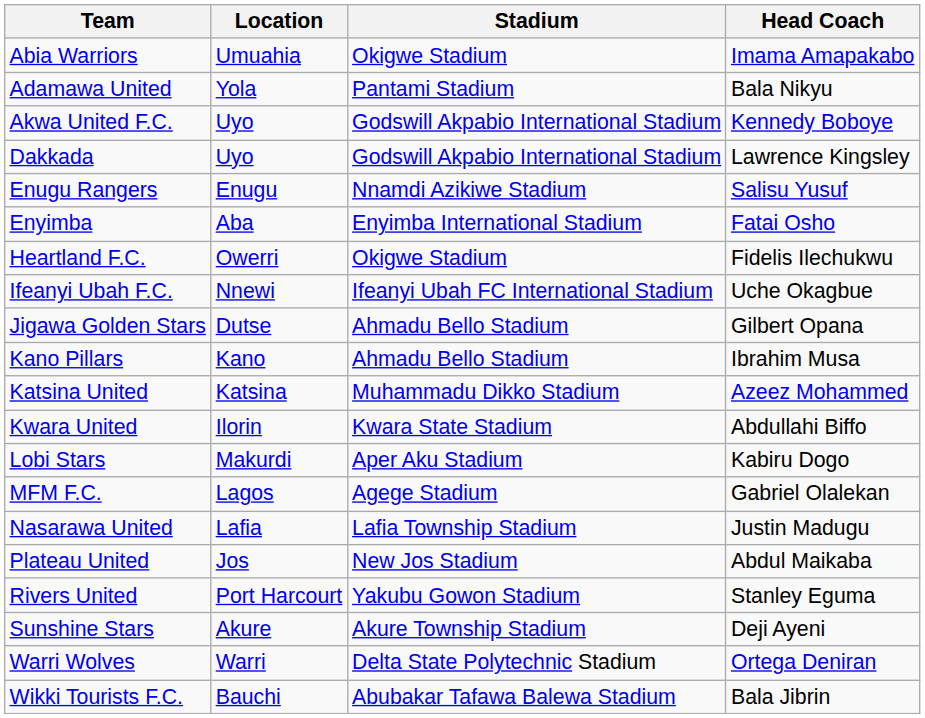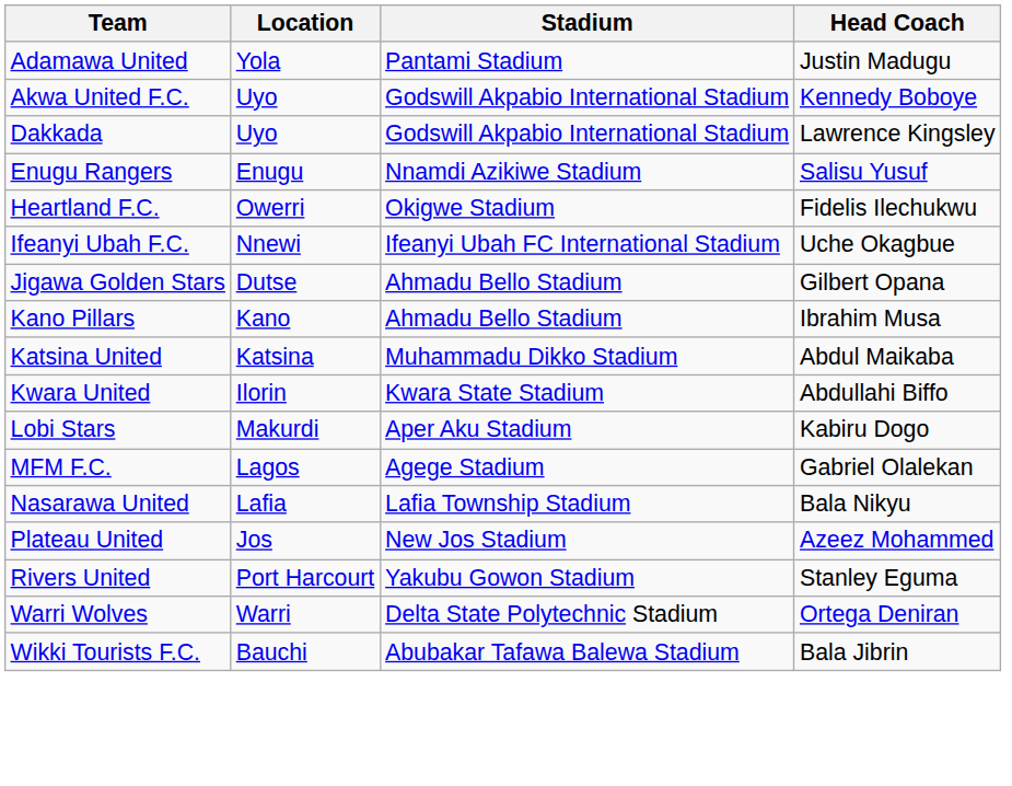 <table class="wikitable sortable">
 <tr>
 <th>Team</th>
 <th>Location</th>
 <th>Stadium</th>
 <th>Head Coach</th>
 </tr>
 <tr>
-<td><a href='#'>Abia Warriors</a></td>
-<td><a href='#'>Umuahia</a></td>
-<td><a href='#'>Okigwe Stadium</a></td>
-<td> <a href='#'>Imama Amapakabo</a></td>
-</tr>
-<tr>
 <td><a href='#'>Adamawa United</a></td>
 <td><a href='#'>Yola</a></td>
 <td><a href='#'>Pantami Stadium</a></td>
-<td> Bala Nikyu</td>
+<td> Justin Madugu</td>
 </tr>
 <tr>
 <td><a href='#'>Akwa United F.C.</a></td>
 <td><a href='#'>Uyo</a></td>
 <td><a href='#'>Godswill Akpabio International Stadium</a></td>
 <td> <a href='#'>Kennedy Boboye</a></td>
 </tr>
 <tr>
 <td><a href='#'>Dakkada</a></td>
 <td><a href='#'>Uyo</a></td>
 <td><a href='#'>Godswill Akpabio International Stadium</a></td>
 <td> Lawrence Kingsley</td>
 </tr>
 <tr>
 <td><a href='#'>Enugu Rangers</a></td>
 <td><a href='#'>Enugu</a></td>
 <td><a href='#'>Nnamdi Azikiwe Stadium</a></td>
 <td> <a href='#'>Salisu Yusuf</a></td>
-</tr>
-<tr>
-<td><a href='#'>Enyimba</a></td>
-<td><a href='#'>Aba</a></td>
-<td><a href='#'>Enyimba International Stadium</a></td>
-<td> <a href='#'>Fatai Osho</a></td>
 </tr>
 <tr>
 <td><a href='#'>Heartland F.C.</a></td>
 <td><a href='#'>Owerri</a></td>
 <td><a href='#'>Okigwe Stadium</a></td>
 <td> Fidelis Ilechukwu</td>
 </tr>
 <tr>
 <td><a href='#'>Ifeanyi Ubah F.C.</a></td>
 <td><a href='#'>Nnewi</a></td>
 <td><a href='#'>Ifeanyi Ubah FC International Stadium</a></td>
 <td> Uche Okagbue</td>
 </tr>
 <tr>
 <td><a href='#'>Jigawa Golden Stars</a></td>
 <td><a href='#'>Dutse</a></td>
 <td><a href='#'>Ahmadu Bello Stadium</a></td>
 <td> Gilbert Opana</td>
 </tr>
 <tr>
 <td><a href='#'>Kano Pillars</a></td>
 <td><a href='#'>Kano</a></td>
 <td><a href='#'>Ahmadu Bello Stadium</a></td>
 <td> Ibrahim Musa</td>
 </tr>
 <tr>
 <td><a href='#'>Katsina United</a></td>
 <td><a href='#'>Katsina</a></td>
 <td><a href='#'>Muhammadu Dikko Stadium</a></td>
-<td> <a href='#'>Azeez Mohammed</a></td>
+<td> Abdul Maikaba</td>
 </tr>
 <tr>
 <td><a href='#'>Kwara United</a></td>
 <td><a href='#'>Ilorin</a></td>
 <td><a href='#'>Kwara State Stadium</a></td>
 <td> Abdullahi Biffo</td>
 </tr>
 <tr>
 <td><a href='#'>Lobi Stars</a></td>
 <td><a href='#'>Makurdi</a></td>
 <td><a href='#'>Aper Aku Stadium</a></td>
 <td> Kabiru Dogo</td>
 </tr>
 <tr>
 <td><a href='#'>MFM F.C.</a></td>
 <td><a href='#'>Lagos</a></td>
 <td><a href='#'>Agege Stadium</a></td>
 <td> Gabriel Olalekan</td>
 </tr>
 <tr>
 <td><a href='#'>Nasarawa United</a></td>
 <td><a href='#'>Lafia</a></td>
 <td><a href='#'>Lafia Township Stadium</a></td>
-<td> Justin Madugu</td>
+<td> Bala Nikyu</td>
 </tr>
 <tr>
 <td><a href='#'>Plateau United</a></td>
 <td><a href='#'>Jos</a></td>
 <td><a href='#'>New Jos Stadium</a></td>
-<td> Abdul Maikaba</td>
+<td> <a href='#'>Azeez Mohammed</a></td>
 </tr>
 <tr>
 <td><a href='#'>Rivers United</a></td>
 <td><a href='#'>Port Harcourt</a></td>
 <td><a href='#'>Yakubu Gowon Stadium</a></td>
 <td> Stanley Eguma</td>
-</tr>
-<tr>
-<td><a href='#'>Sunshine Stars</a></td>
-<td><a href='#'>Akure</a></td>
-<td><a href='#'>Akure Township Stadium</a></td>
-<td> Deji Ayeni</td>
 </tr>
 <tr>
 <td><a href='#'>Warri Wolves</a></td>
 <td><a href='#'>Warri</a></td>
 <td><a href='#'>Delta State Polytechnic</a> Stadium</td>
 <td> <a href='#'>Ortega Deniran</a></td>
 </tr>
 <tr>
 <td><a href='#'>Wikki Tourists F.C.</a></td>
 <td><a href='#'>Bauchi</a></td>
 <td><a href='#'>Abubakar Tafawa Balewa Stadium</a></td>
 <td> Bala Jibrin</td>
 </tr>
 </table>
